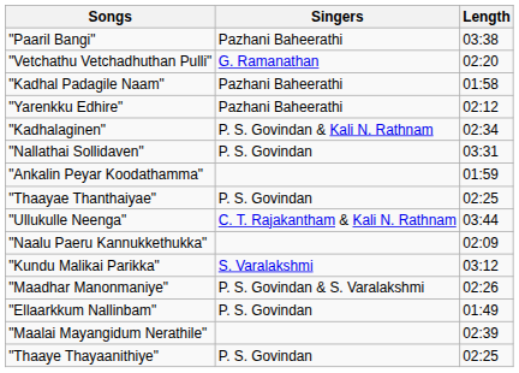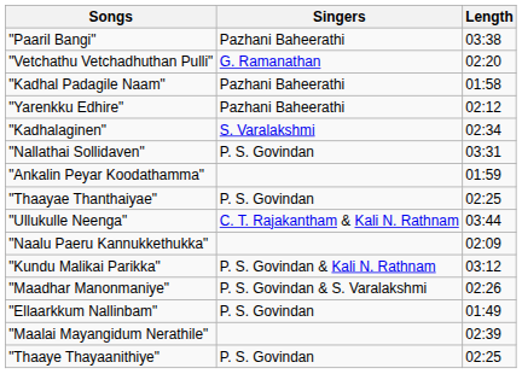 <table class="wikitable tracklist" style="font-size:95%;">
 <tr>
 <th>Songs</th>
 <th>Singers</th>
 <th>Length</th>
 </tr>
 <tr>
 <td>"Paaril Bangi"</td>
 <td>Pazhani Baheerathi</td>
 <td>03:38</td>
 </tr>
 <tr>
 <td>"Vetchathu Vetchadhuthan Pulli"</td>
 <td><a href='#'>G. Ramanathan</a></td>
 <td>02:20</td>
 </tr>
 <tr>
 <td>"Kadhal Padagile Naam"</td>
 <td>Pazhani Baheerathi</td>
 <td>01:58</td>
 </tr>
 <tr>
 <td>"Yarenkku Edhire"</td>
 <td>Pazhani Baheerathi</td>
 <td>02:12</td>
 </tr>
 <tr>
 <td>"Kadhalaginen"</td>
-<td>P. S. Govindan & <a href='#'>Kali N. Rathnam</a></td>
+<td><a href='#'>S. Varalakshmi</a></td>
 <td>02:34</td>
 </tr>
 <tr>
 <td>"Nallathai Sollidaven"</td>
 <td>P. S. Govindan</td>
 <td>03:31</td>
 </tr>
 <tr>
 <td>"Ankalin Peyar Koodathamma"</td>
 <td></td>
 <td>01:59</td>
 </tr>
 <tr>
 <td>"Thaayae Thanthaiyae"</td>
 <td>P. S. Govindan</td>
 <td>02:25</td>
 </tr>
 <tr>
 <td>"Ullukulle Neenga"</td>
 <td><a href='#'>C. T. Rajakantham</a> & <a href='#'>Kali N. Rathnam</a></td>
 <td>03:44</td>
 </tr>
 <tr>
 <td>"Naalu Paeru Kannukkethukka"</td>
 <td></td>
 <td>02:09</td>
 </tr>
 <tr>
 <td>"Kundu Malikai Parikka"</td>
-<td><a href='#'>S. Varalakshmi</a></td>
+<td>P. S. Govindan & <a href='#'>Kali N. Rathnam</a></td>
 <td>03:12</td>
 </tr>
 <tr>
 <td>"Maadhar Manonmaniye"</td>
 <td>P. S. Govindan & S. Varalakshmi</td>
 <td>02:26</td>
 </tr>
 <tr>
 <td>"Ellaarkkum Nallinbam"</td>
 <td>P. S. Govindan</td>
 <td>01:49</td>
 </tr>
 <tr>
 <td>"Maalai Mayangidum Nerathile"</td>
 <td></td>
 <td>02:39</td>
 </tr>
 <tr>
 <td>"Thaaye Thayaanithiye"</td>
 <td>P. S. Govindan</td>
 <td>02:25</td>
 </tr>
 </table>
